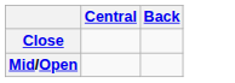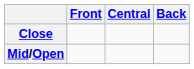 <table class="wikitable" style="text-align: center;">
 <tr>
 <th></th>
+<th><a href='#'>Front</a></th>
 <th><a href='#'>Central</a></th>
 <th><a href='#'>Back</a></th>
 </tr>
 <tr>
 <th><a href='#'>Close</a></th>
 <td></td>
 <td></td>
+<td></td>
 </tr>
 <tr>
 <th><a href='#'>Mid</a>/<a href='#'>Open</a></th>
 <td></td>
 <td></td>
+<td></td>
 </tr>
 </table>
